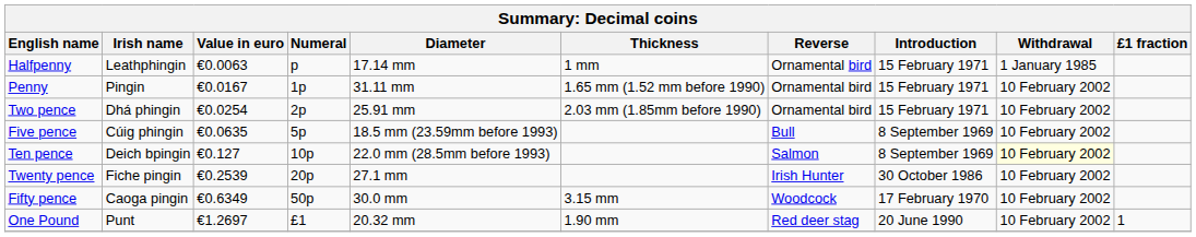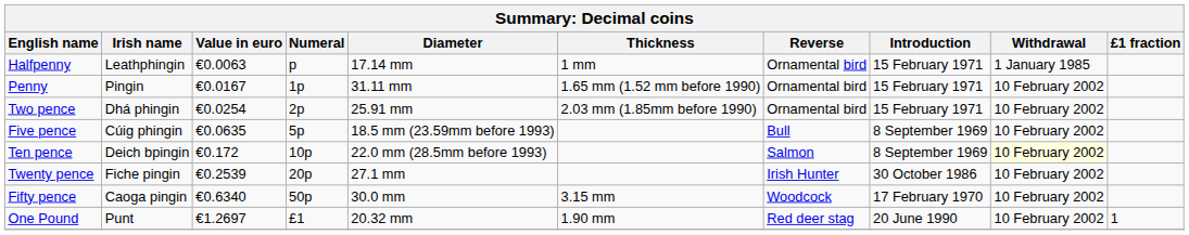 <table class="wikitable" style="font-size: 90%">
 <tr>
 <th colspan=10><big>Summary: Decimal coins</big></th>
 </tr>
 <tr>
 <th>English name</th>
 <th>Irish name</th>
 <th>Value in euro</th>
 <th>Numeral</th>
 <th>Diameter</th>
 <th>Thickness</th>
 <th>Reverse</th>
 <th>Introduction</th>
 <th>Withdrawal</th>
 <th>£1 fraction</th>
 </tr>
 <tr>
 <td><a href='#'>Halfpenny</a></td>
 <td>Leathphingin</td>
 <td>€0.0063</td>
 <td>p</td>
 <td>17.14 mm</td>
 <td>1 mm</td>
 <td>Ornamental <a href='#'>bird</a></td>
 <td>15 February 1971</td>
 <td>1 January 1985</td>
 <td></td>
 </tr>
 <tr>
 <td><a href='#'>Penny</a></td>
 <td>Pingin</td>
 <td>€0.0167</td>
 <td>1p</td>
 <td>31.11 mm</td>
 <td>1.65 mm (1.52 mm before 1990)</td>
 <td>Ornamental bird</td>
 <td>15 February 1971</td>
 <td>10 February 2002</td>
 <td></td>
 </tr>
 <tr>
 <td><a href='#'>Two pence</a></td>
 <td>Dhá phingin</td>
 <td>€0.0254</td>
 <td>2p</td>
 <td>25.91 mm</td>
 <td>2.03 mm (1.85mm before 1990)</td>
 <td>Ornamental bird</td>
 <td>15 February 1971</td>
 <td>10 February 2002</td>
 <td></td>
 </tr>
 <tr>
 <td><a href='#'>Five pence</a></td>
 <td>Cúig phingin</td>
 <td>€0.0635</td>
 <td>5p</td>
 <td>18.5 mm (23.59mm before 1993)</td>
 <td></td>
 <td><a href='#'>Bull</a></td>
 <td>8 September 1969</td>
 <td>10 February 2002</td>
 <td></td>
 </tr>
 <tr>
 <td><a href='#'>Ten pence</a></td>
 <td>Deich bpingin</td>
-<td>€0.127</td>
+<td>€0.172</td>
 <td>10p</td>
 <td>22.0 mm (28.5mm before 1993)</td>
 <td></td>
 <td><a href='#'>Salmon</a></td>
 <td>8 September 1969</td>
 <td style="background: lightyellow;">10 February 2002</td>
 <td></td>
 </tr>
 <tr>
 <td><a href='#'>Twenty pence</a></td>
 <td>Fiche pingin</td>
 <td>€0.2539</td>
 <td>20p</td>
 <td>27.1 mm</td>
 <td></td>
 <td><a href='#'>Irish Hunter</a></td>
 <td>30 October 1986</td>
 <td>10 February 2002</td>
 <td></td>
 </tr>
 <tr>
 <td><a href='#'>Fifty pence</a></td>
 <td>Caoga pingin</td>
-<td>€0.6349</td>
+<td>€0.6340</td>
 <td>50p</td>
 <td>30.0 mm</td>
 <td>3.15 mm</td>
 <td><a href='#'>Woodcock</a></td>
 <td>17 February 1970</td>
 <td>10 February 2002</td>
 <td></td>
 </tr>
 <tr>
 <td><a href='#'>One Pound</a></td>
 <td>Punt</td>
 <td>€1.2697</td>
 <td>£1</td>
 <td>20.32 mm</td>
 <td>1.90 mm</td>
 <td><a href='#'>Red deer stag</a></td>
 <td>20 June 1990</td>
 <td>10 February 2002</td>
 <td>1</td>
 </tr>
 <tr>
 </tr>
 </table>
